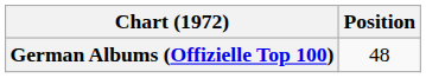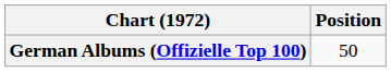 <table class="wikitable plainrowheaders" style="text-align:center">
 <tr>
 <th scope="col">Chart (1972)</th>
 <th scope="col">Position</th>
 </tr>
 <tr>
 <th scope="row">German Albums (<a href='#'>Offizielle Top 100</a>)</th>
-<td>48</td>
+<td>50</td>
 </tr>
 </table>
